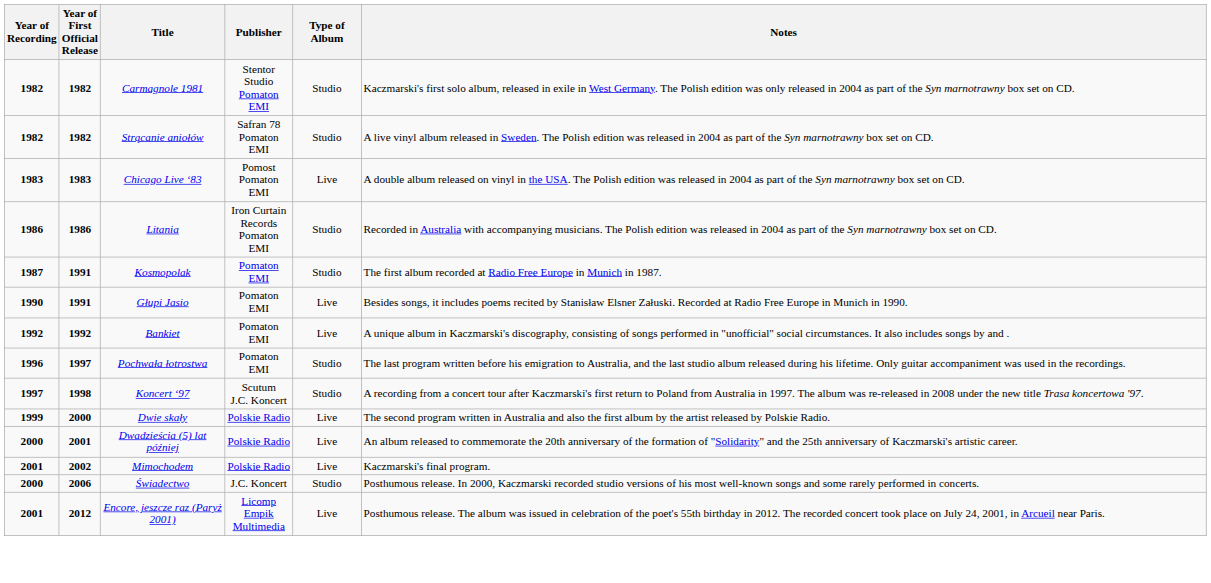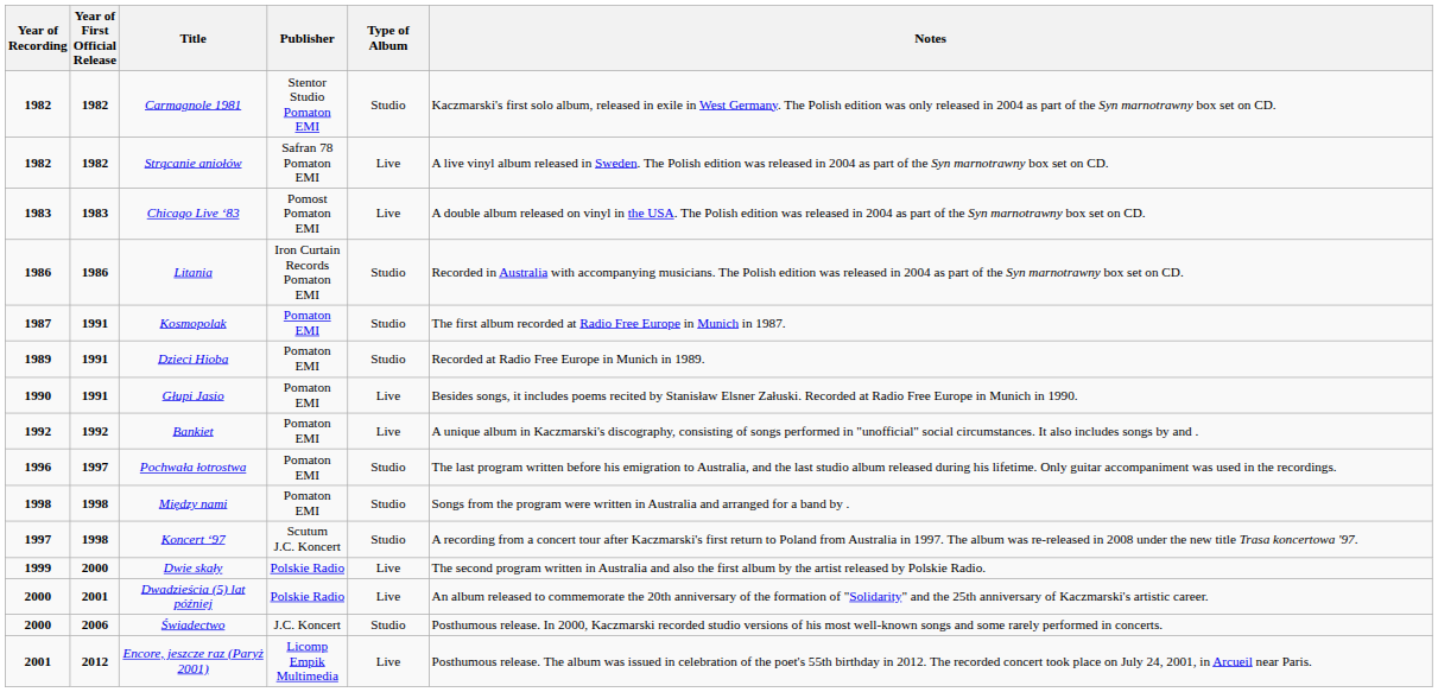 <table class="wikitable">
 <tr>
 <th width="30" style="text-align:center">Year of Recording</th>
 <th width="30" style="text-align:center">Year of First Official Release</th>
 <th width="170" style="text-align:center">Title</th>
 <th width="90" style="text-align:center">Publisher</th>
 <th width="90" style="text-align:center">Type of Album</th>
 <th width="1200" style="text-align:center">Notes</th>
 </tr>
 <tr>
 <td style="text-align:center"><strong>1982</strong></td>
 <td style="text-align:center"><strong>1982</strong></td>
 <td style="text-align:center"><em><a href='#'>Carmagnole 1981</a></em></td>
 <td style="text-align:center">Stentor Studio<br><a href='#'>Pomaton EMI</a></td>
 <td style="text-align:center">Studio</td>
 <td>Kaczmarski's first solo album, released in exile in <a href='#'>West Germany</a>. The Polish edition was only released in 2004 as part of the <em>Syn marnotrawny</em> box set on CD.</td>
 </tr>
 <tr>
 <td style="text-align:center"><strong>1982</strong></td>
 <td style="text-align:center"><strong>1982</strong></td>
 <td style="text-align:center"><em><a href='#'>Strącanie aniołów</a></em></td>
 <td style="text-align:center">Safran 78<br>Pomaton EMI</td>
-<td style="text-align:center">Studio</td>
+<td style="text-align:center">Live</td>
 <td>A live vinyl album released in <a href='#'>Sweden</a>. The Polish edition was released in 2004 as part of the <em>Syn marnotrawny</em> box set on CD.</td>
 </tr>
 <tr>
 <td style="text-align:center"><strong>1983</strong></td>
 <td style="text-align:center"><strong>1983</strong></td>
 <td style="text-align:center"><em><a href='#'>Chicago Live ‘83</a></em></td>
 <td style="text-align:center">Pomost<br>Pomaton EMI</td>
 <td style="text-align:center">Live</td>
 <td>A double album released on vinyl in <a href='#'>the USA</a>. The Polish edition was released in 2004 as part of the <em>Syn marnotrawny</em> box set on CD.</td>
 </tr>
 <tr>
 <td style="text-align:center"><strong>1986</strong></td>
 <td style="text-align:center"><strong>1986</strong></td>
 <td style="text-align:center"><em><a href='#'>Litania</a></em></td>
 <td style="text-align:center">Iron Curtain Records<br>Pomaton EMI</td>
 <td style="text-align:center">Studio</td>
 <td>Recorded in <a href='#'>Australia</a> with accompanying musicians. The Polish edition was released in 2004 as part of the <em>Syn marnotrawny</em> box set on CD.</td>
 </tr>
 <tr>
 <td style="text-align:center"><strong>1987</strong></td>
 <td style="text-align:center"><strong>1991</strong></td>
 <td style="text-align:center"><em><a href='#'>Kosmopolak</a></em></td>
 <td style="text-align:center"><a href='#'>Pomaton EMI</a></td>
 <td style="text-align:center">Studio</td>
 <td>The first album recorded at <a href='#'>Radio Free Europe</a> in <a href='#'>Munich</a> in 1987.</td>
 </tr>
 <tr>
+<td style="text-align:center"><strong>1989</strong></td>
+<td style="text-align:center"><strong>1991</strong></td>
+<td style="text-align:center"><em><a href='#'>Dzieci Hioba</a></em></td>
+<td style="text-align:center">Pomaton EMI</td>
+<td style="text-align:center">Studio</td>
+<td>Recorded at Radio Free Europe in Munich in 1989.</td>
+</tr>
+<tr>
 <td style="text-align:center"><strong>1990</strong></td>
 <td style="text-align:center"><strong>1991</strong></td>
 <td style="text-align:center"><em><a href='#'>Głupi Jasio</a></em></td>
 <td style="text-align:center">Pomaton EMI</td>
 <td style="text-align:center">Live</td>
 <td>Besides songs, it includes poems recited by Stanisław Elsner Załuski. Recorded at Radio Free Europe in Munich in 1990.</td>
 </tr>
 <tr>
 <td style="text-align:center"><strong>1992</strong></td>
 <td style="text-align:center"><strong>1992</strong></td>
 <td style="text-align:center"><em><a href='#'>Bankiet</a></em></td>
 <td style="text-align:center">Pomaton EMI</td>
 <td style="text-align:center">Live</td>
 <td>A unique album in Kaczmarski's discography, consisting of songs performed in "unofficial" social circumstances. It also includes songs by  and .</td>
 </tr>
 <tr>
 <td style="text-align:center"><strong>1996</strong></td>
 <td style="text-align:center"><strong>1997</strong></td>
 <td style="text-align:center"><em><a href='#'>Pochwała łotrostwa</a></em></td>
 <td style="text-align:center">Pomaton EMI</td>
 <td style="text-align:center">Studio</td>
 <td>The last program written before his emigration to Australia, and the last studio album released during his lifetime. Only guitar accompaniment was used in the recordings.</td>
+</tr>
+<tr>
+<td style="text-align:center"><strong>1998</strong></td>
+<td style="text-align:center"><strong>1998</strong></td>
+<td style="text-align:center"><em><a href='#'>Między nami</a></em></td>
+<td style="text-align:center">Pomaton EMI</td>
+<td style="text-align:center">Studio</td>
+<td>Songs from the program were written in Australia and arranged for a band by .</td>
 </tr>
 <tr>
 <td style="text-align:center"><strong>1997</strong></td>
 <td style="text-align:center"><strong>1998</strong></td>
 <td style="text-align:center"><em><a href='#'>Koncert ‘97</a></em></td>
 <td style="text-align:center">Scutum<br>J.C. Koncert</td>
 <td style="text-align:center">Studio</td>
 <td>A recording from a concert tour after Kaczmarski's first return to Poland from Australia in 1997. The album was re-released in 2008 under the new title <em>Trasa koncertowa '97</em>.</td>
 </tr>
 <tr>
 <td style="text-align:center"><strong>1999</strong></td>
 <td style="text-align:center"><strong>2000</strong></td>
 <td style="text-align:center"><em><a href='#'>Dwie skały</a></em></td>
 <td style="text-align:center"><a href='#'>Polskie Radio</a></td>
 <td style="text-align:center">Live</td>
 <td>The second program written in Australia and also the first album by the artist released by Polskie Radio.</td>
 </tr>
 <tr>
 <td style="text-align:center"><strong>2000</strong></td>
 <td style="text-align:center"><strong>2001</strong></td>
 <td style="text-align:center"><em><a href='#'>Dwadzieścia (5) lat później</a></em></td>
 <td style="text-align:center"><a href='#'>Polskie Radio</a></td>
 <td style="text-align:center">Live</td>
 <td>An album released to commemorate the 20th anniversary of the formation of "<a href='#'>Solidarity</a>" and the 25th anniversary of Kaczmarski's artistic career.</td>
 </tr>
 <tr>
-<td style="text-align:center"><strong>2001</strong></td>
-<td style="text-align:center"><strong>2002</strong></td>
-<td style="text-align:center"><em><a href='#'>Mimochodem</a></em></td>
-<td style="text-align:center"><a href='#'>Polskie Radio</a></td>
-<td style="text-align:center">Live</td>
-<td>Kaczmarski's final program.</td>
-</tr>
-<tr>
 <td style="text-align:center"><strong>2000</strong></td>
 <td style="text-align:center"><strong>2006</strong></td>
 <td style="text-align:center"><em><a href='#'>Świadectwo</a></em></td>
 <td style="text-align:center">J.C. Koncert</td>
 <td style="text-align:center">Studio</td>
 <td>Posthumous release. In 2000, Kaczmarski recorded studio versions of his most well-known songs and some rarely performed in concerts.</td>
 </tr>
 <tr>
 <td style="text-align:center"><strong>2001</strong></td>
 <td style="text-align:center"><strong>2012</strong></td>
 <td style="text-align:center"><em><a href='#'>Encore, jeszcze raz (Paryż 2001)</a></em></td>
 <td style="text-align:center"><a href='#'>Licomp Empik Multimedia</a></td>
 <td style="text-align:center">Live</td>
 <td>Posthumous release. The album was issued in celebration of the poet's 55th birthday in 2012. The recorded concert took place on July 24, 2001, in <a href='#'>Arcueil</a> near Paris.</td>
 </tr>
 </table>
